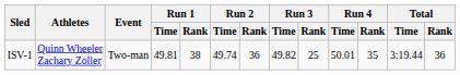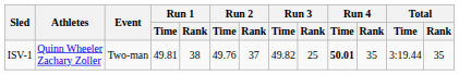 <table class="wikitable" border="1" style="font-size:90%">
 <tr>
 <th rowspan="2">Sled</th>
 <th rowspan="2">Athletes</th>
 <th rowspan="2">Event</th>
 <th colspan="2">Run 1</th>
 <th colspan="2">Run 2</th>
 <th colspan="2">Run 3</th>
 <th colspan="2">Run 4</th>
 <th colspan="2">Total</th>
 </tr>
 <tr>
 <th>Time</th>
 <th>Rank</th>
 <th>Time</th>
 <th>Rank</th>
 <th>Time</th>
 <th>Rank</th>
 <th>Time</th>
 <th>Rank</th>
 <th>Time</th>
 <th>Rank</th>
 </tr>
 <tr>
 <td align="center">ISV-1</td>
 <td><a href='#'>Quinn Wheeler</a><br><a href='#'>Zachary Zoller</a></td>
 <td>Two-man</td>
 <td align="center">49.81</td>
 <td align="center">38</td>
-<td align="center">49.74</td>
-<td align="center">36</td>
+<td align="center">49.76</td>
+<td align="center">37</td>
 <td align="center">49.82</td>
 <td align="center">25</td>
-<td align="center">50.01</td>
+<td align="center"><strong>50.01</strong></td>
 <td align="center">35</td>
 <td align="center">3:19.44</td>
-<td align="center">36</td>
+<td align="center">35</td>
 </tr>
 </table>
